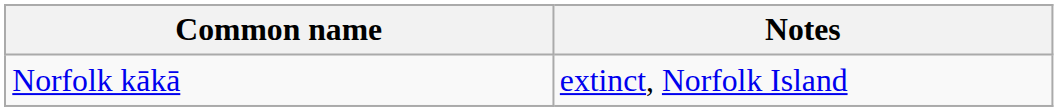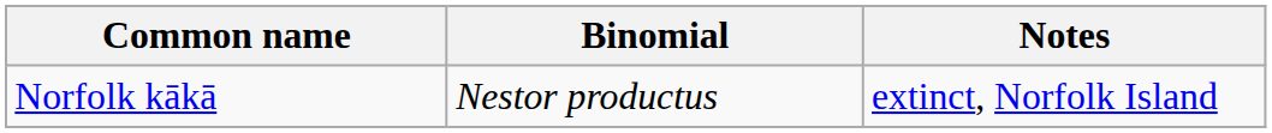 <table style="width:60%;" class="wikitable">
 <tr>
 <th width=35%>Common name</th>
+<th width=33%>Binomial</th>
 <th width=32%>Notes</th>
 </tr>
 <tr>
 <td><a href='#'>Norfolk kākā</a></td>
+<td><em>Nestor productus</em></td>
 <td><a href='#'>extinct</a>, <a href='#'>Norfolk Island</a></td>
 </tr>
 </table>
